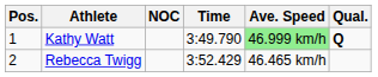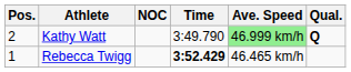 <table class="wikitable" style="font-size:95%;">
 <tr>
 <th>Pos.</th>
 <th>Athlete</th>
 <th>NOC</th>
 <th>Time</th>
 <th>Ave. Speed</th>
 <th>Qual.</th>
 </tr>
 <tr>
-<td>1</td>
+<td>2</td>
 <td><a href='#'>Kathy Watt</a></td>
 <td></td>
 <td>3:49.790</td>
 <td style="background: lightgreen;">46.999 km/h</td>
 <td><strong>Q</strong></td>
 </tr>
 <tr>
-<td>2</td>
+<td>1</td>
 <td><a href='#'>Rebecca Twigg</a></td>
 <td></td>
-<td>3:52.429</td>
+<td><strong>3:52.429</strong></td>
 <td>46.465 km/h</td>
 <td></td>
 </tr>
 </table>
